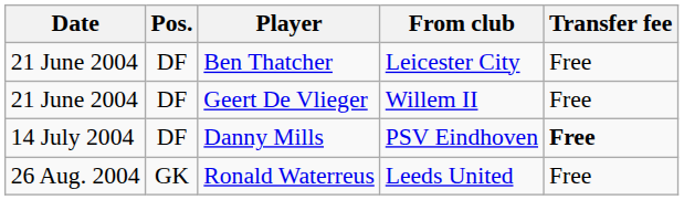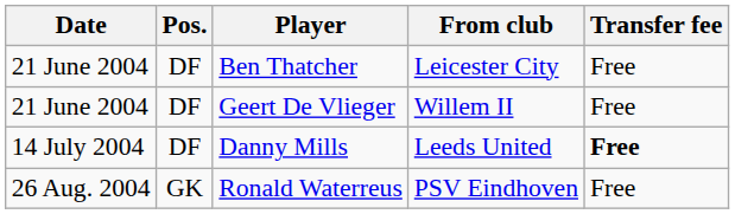 <table class="wikitable">
 <tr>
 <th>Date</th>
 <th>Pos.</th>
 <th>Player</th>
 <th>From club</th>
 <th>Transfer fee</th>
 </tr>
 <tr>
 <td>21 June 2004</td>
 <td align="center">DF</td>
 <td> <a href='#'>Ben Thatcher</a></td>
 <td> <a href='#'>Leicester City</a></td>
 <td>Free</td>
 </tr>
 <tr>
 <td>21 June 2004</td>
 <td align="center">DF</td>
 <td> <a href='#'>Geert De Vlieger</a></td>
 <td> <a href='#'>Willem II</a></td>
 <td>Free</td>
 </tr>
 <tr>
 <td>14 July 2004</td>
 <td align="center">DF</td>
 <td> <a href='#'>Danny Mills</a></td>
-<td> <a href='#'>PSV Eindhoven</a></td>
+<td> <a href='#'>Leeds United</a></td>
 <td><strong>Free</strong></td>
 </tr>
 <tr>
 <td>26 Aug. 2004</td>
 <td align="center">GK</td>
 <td> <a href='#'>Ronald Waterreus</a></td>
-<td> <a href='#'>Leeds United</a></td>
+<td> <a href='#'>PSV Eindhoven</a></td>
 <td>Free</td>
 </tr>
 </table>
